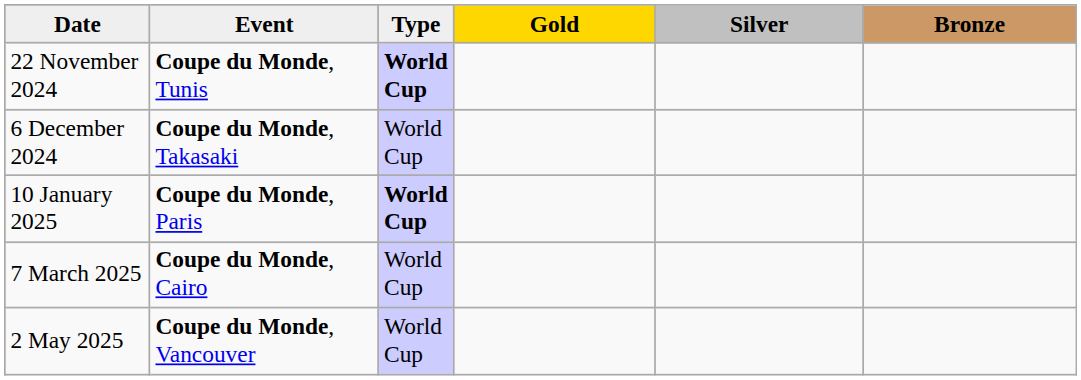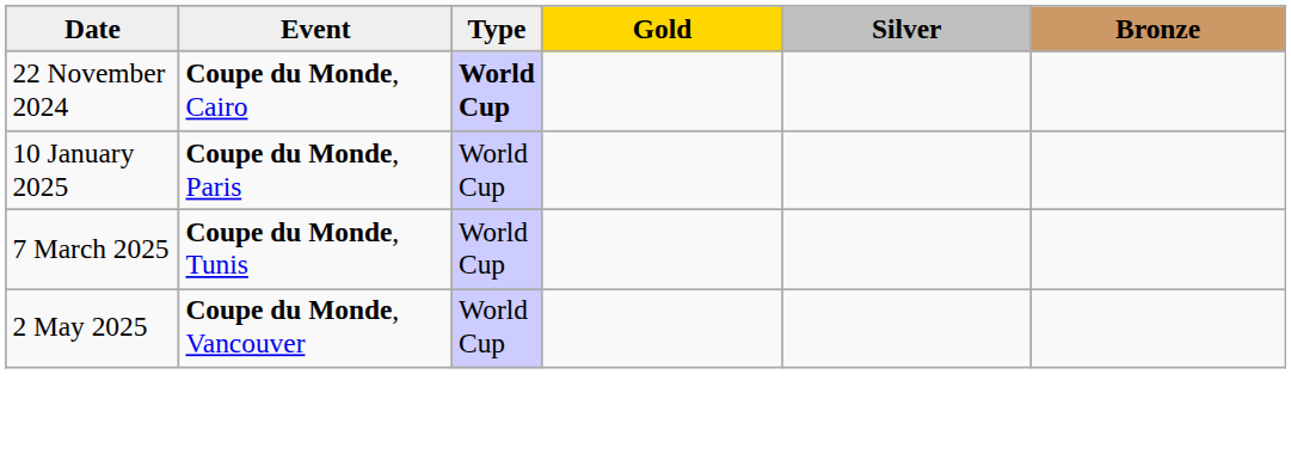 <table class="wikitable sortable" style="font-size: 85%" width="100%">
 <tr align=center>
 <th scope=col style="width:100px; background: #efefef;">Date</th>
 <th scope=col style="width:200px; background: #efefef;">Event</th>
 <th scope=col style="background: #efefef;">Type</th>
 <th scope=col colspan=1 style="width:200px; background: gold;">Gold</th>
 <th scope=col colspan=1 style="width:200px; background: silver;">Silver</th>
 <th scope=col colspan=1 style="width:200px; background: #cc9966;">Bronze</th>
 </tr>
 <tr>
 <td>22 November 2024</td>
-<td><strong>Coupe du Monde</strong>, <a href='#'>Tunis</a></td>
+<td><strong>Coupe du Monde</strong>, <a href='#'>Cairo</a></td>
 <td bgcolor="#ccccff"><strong>World Cup</strong></td>
-<td></td>
-<td></td>
-<td><br></td>
-</tr>
-<tr>
-<td>6 December 2024</td>
-<td><strong>Coupe du Monde</strong>, <a href='#'>Takasaki</a></td>
-<td bgcolor="#ccccff">World Cup</td>
 <td></td>
 <td></td>
 <td><br></td>
 </tr>
 <tr>
 <td>10 January 2025</td>
 <td><strong>Coupe du Monde</strong>, <a href='#'>Paris</a></td>
-<td bgcolor="#ccccff"><strong>World Cup</strong></td>
+<td bgcolor="#ccccff">World Cup</td>
 <td></td>
 <td></td>
 <td><br></td>
 </tr>
 <tr>
 <td>7 March 2025</td>
-<td><strong>Coupe du Monde</strong>, <a href='#'>Cairo</a></td>
+<td><strong>Coupe du Monde</strong>, <a href='#'>Tunis</a></td>
 <td bgcolor="#ccccff">World Cup</td>
 <td></td>
 <td></td>
 <td><br></td>
 </tr>
 <tr>
 <td>2 May 2025</td>
 <td><strong>Coupe du Monde</strong>, <a href='#'>Vancouver</a></td>
 <td bgcolor="#ccccff">World Cup</td>
 <td></td>
 <td></td>
 <td><br></td>
 </tr>
 </table>
